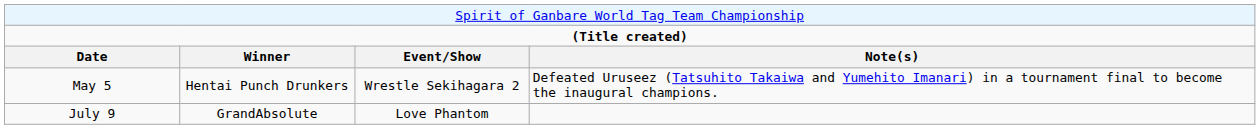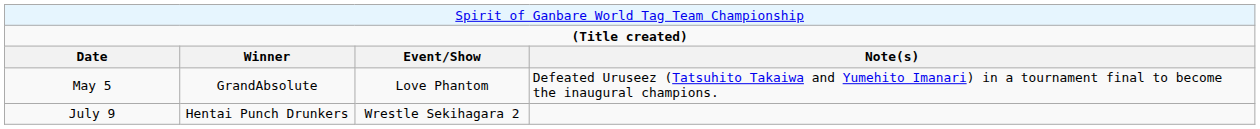 <table class="wikitable" style="text-align:center; width:100%;">
 <tr style="background:#e6f5fe;">
 <td colspan="5" style="text-align: center;"><a href='#'>Spirit of Ganbare World Tag Team Championship</a></td>
 </tr>
 <tr>
 <td colspan="5" style="text-align: center;"><strong>(Title created)</strong></td>
 </tr>
 <tr>
 <th width=14%>Date</th>
 <th width=14%>Winner</th>
 <th width=14%>Event/Show</th>
 <th width=58%>Note(s)</th>
 </tr>
 <tr>
 <td>May 5</td>
-<td>Hentai Punch Drunkers<br></td>
-<td>Wrestle Sekihagara 2</td>
+<td>GrandAbsolute<br></td>
+<td>Love Phantom</td>
 <td align=left>Defeated Uruseez (<a href='#'>Tatsuhito Takaiwa</a> and <a href='#'>Yumehito Imanari</a>) in a tournament final to become the inaugural champions.</td>
 </tr>
 <tr>
 <td>July 9</td>
-<td>GrandAbsolute<br></td>
-<td>Love Phantom</td>
+<td>Hentai Punch Drunkers<br></td>
+<td>Wrestle Sekihagara 2</td>
 <td></td>
 </tr>
 </table>
